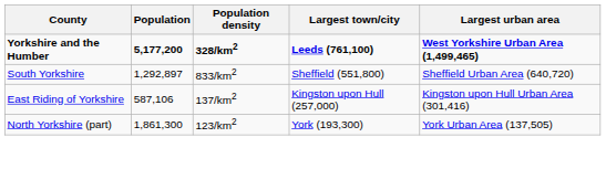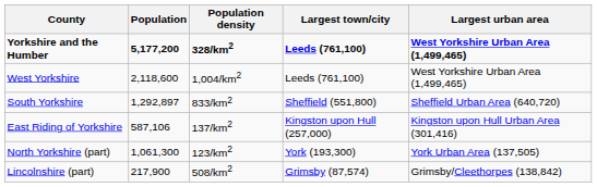 <table class="wikitable">
 <tr>
 <th>County</th>
 <th>Population</th>
 <th>Population density</th>
 <th>Largest town/city</th>
 <th>Largest urban area</th>
 </tr>
 <tr>
 <td><strong>Yorkshire and the Humber</strong></td>
 <td><strong>5,177,200</strong></td>
 <td><strong>328/km<sup>2</sup></strong></td>
 <td><strong><a href='#'>Leeds</a> (761,100)</strong></td>
 <td><strong><a href='#'>West Yorkshire Urban Area</a> (1,499,465)</strong></td>
+</tr>
+<tr>
+<td><a href='#'>West Yorkshire</a></td>
+<td>2,118,600</td>
+<td>1,004/km<sup>2</sup></td>
+<td>Leeds (761,100)</td>
+<td>West Yorkshire Urban Area (1,499,465)</td>
 </tr>
 <tr>
 <td><a href='#'>South Yorkshire</a></td>
 <td>1,292,897</td>
 <td>833/km<sup>2</sup></td>
 <td><a href='#'>Sheffield</a> (551,800)</td>
 <td><a href='#'>Sheffield Urban Area</a> (640,720)</td>
 </tr>
 <tr>
 <td><a href='#'>East Riding of Yorkshire</a></td>
 <td>587,106</td>
 <td>137/km<sup>2</sup></td>
 <td><a href='#'>Kingston upon Hull</a> (257,000)</td>
 <td><a href='#'>Kingston upon Hull Urban Area</a> (301,416)</td>
 </tr>
 <tr>
 <td><a href='#'>North Yorkshire</a> (part)</td>
-<td>1,861,300</td>
+<td>1,061,300</td>
 <td>123/km<sup>2</sup></td>
 <td><a href='#'>York</a> (193,300)</td>
 <td><a href='#'>York Urban Area</a> (137,505)</td>
 </tr>
+<tr>
+<td><a href='#'>Lincolnshire</a> (part)</td>
+<td>217,900 </td>
+<td>508/km<sup>2</sup></td>
+<td><a href='#'>Grimsby</a> (87,574)</td>
+<td>Grimsby/<a href='#'>Cleethorpes</a> (138,842)</td>
+</tr>
 </table>
